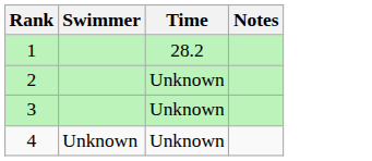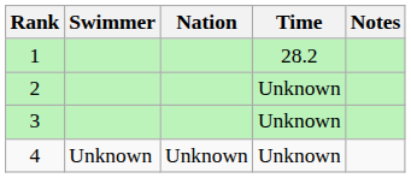 <table class="wikitable sortable" style="text-align:center">
 <tr>
 <th>Rank</th>
 <th>Swimmer</th>
+<th>Nation</th>
 <th>Time</th>
 <th>Notes</th>
 </tr>
 <tr style="background:#bbf3bb;">
 <td>1</td>
+<td align=left></td>
 <td align=left></td>
 <td>28.2</td>
 <td></td>
 </tr>
 <tr style="background:#bbf3bb;">
 <td>2</td>
 <td align=left></td>
+<td align=left></td>
 <td>Unknown</td>
 <td></td>
 </tr>
 <tr style="background:#bbf3bb;">
 <td>3</td>
+<td align=left></td>
 <td align=left></td>
 <td>Unknown</td>
 <td></td>
 </tr>
 <tr>
 <td>4</td>
 <td align=left>Unknown</td>
+<td align=left>Unknown</td>
 <td>Unknown</td>
 <td></td>
 </tr>
 </table>
